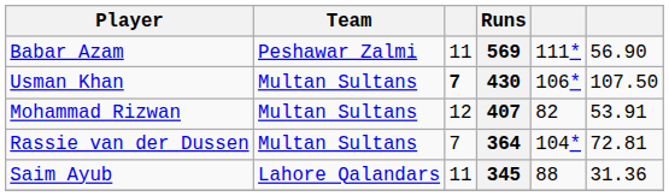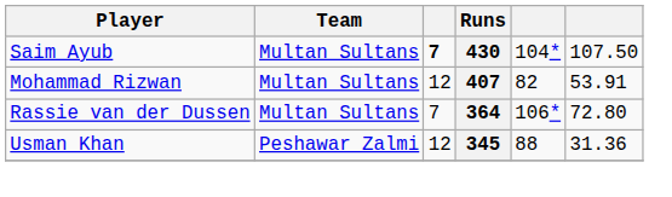 <table class="wikitable sortable">
 <tr>
 <th class="unsortable">Player</th>
 <th class="unsortable">Team</th>
 <th></th>
 <th class="unsortable">Runs</th>
 <th></th>
 <th></th>
 </tr>
 <tr>
-<td><a href='#'>Babar Azam</a></td>
-<td><a href='#'>Peshawar Zalmi</a></td>
-<td>11</td>
-<th>569</th>
-<td>111<a href='#'>*</a></td>
-<td>56.90</td>
-</tr>
-<tr>
-<td><a href='#'>Usman Khan</a></td>
+<td><a href='#'>Saim Ayub</a></td>
 <td><a href='#'>Multan Sultans</a></td>
 <td><strong>7</strong></td>
 <th>430</th>
-<td>106<a href='#'>*</a></td>
+<td>104<a href='#'>*</a></td>
 <td>107.50</td>
 </tr>
 <tr>
 <td><a href='#'>Mohammad Rizwan</a></td>
 <td><a href='#'>Multan Sultans</a></td>
 <td>12</td>
 <th>407</th>
 <td>82</td>
 <td>53.91</td>
 </tr>
 <tr>
 <td><a href='#'>Rassie van der Dussen</a></td>
 <td><a href='#'>Multan Sultans</a></td>
 <td>7</td>
 <th>364</th>
-<td>104<a href='#'>*</a></td>
-<td>72.81</td>
+<td>106<a href='#'>*</a></td>
+<td>72.80</td>
 </tr>
 <tr>
-<td><a href='#'>Saim Ayub</a></td>
-<td><a href='#'>Lahore Qalandars</a></td>
-<td>11</td>
+<td><a href='#'>Usman Khan</a></td>
+<td><a href='#'>Peshawar Zalmi</a></td>
+<td>12</td>
 <th>345</th>
 <td>88</td>
 <td>31.36</td>
 </tr>
 <tr>
 </tr>
 </table>
